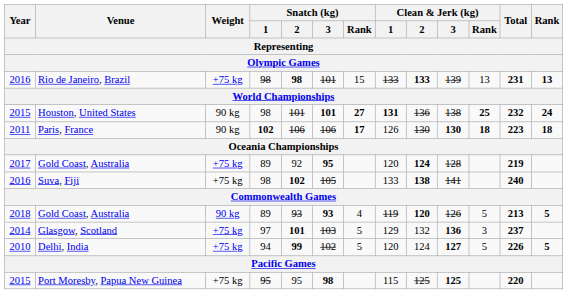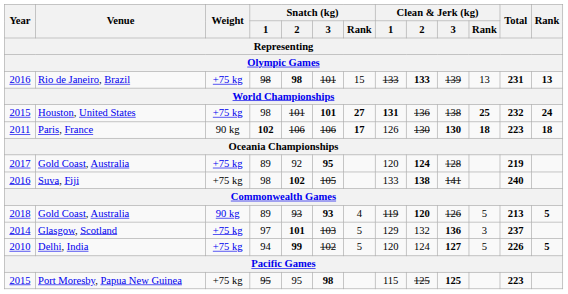 <table class = "wikitable" style="text-align:center;">
 <tr>
 <th rowspan=2 width=40>Year</th>
 <th rowspan=2 width=250>Venue</th>
 <th rowspan=2 width=60>Weight</th>
 <th colspan=4>Snatch (kg)</th>
 <th colspan=4>Clean & Jerk (kg)</th>
 <th rowspan=2 width=40>Total</th>
 <th rowspan=2 width=40>Rank</th>
 </tr>
 <tr>
 <th width=40>1</th>
 <th width=40>2</th>
 <th width=40>3</th>
 <th width=40>Rank</th>
 <th width=40>1</th>
 <th width=40>2</th>
 <th width=40>3</th>
 <th width=40>Rank</th>
 </tr>
 <tr>
 <th colspan=13>Representing </th>
 </tr>
 <tr>
 <th colspan=13><a href='#'>Olympic Games</a></th>
 </tr>
 <tr>
 <td><a href='#'>2016</a></td>
 <td align=left> <a href='#'>Rio de Janeiro</a>, <a href='#'>Brazil</a></td>
 <td><a href='#'>+75 kg</a></td>
 <td><s>98</s></td>
 <td><strong>98</strong></td>
 <td><s>101</s></td>
 <td>15</td>
 <td><s>133</s></td>
 <td><strong>133</strong></td>
 <td><s>139</s></td>
 <td>13</td>
 <td><strong>231</strong></td>
 <td><strong>13</strong></td>
 </tr>
 <tr>
 <th colspan=13><a href='#'>World Championships</a></th>
 </tr>
 <tr>
 <td><a href='#'>2015</a></td>
 <td align=left> <a href='#'>Houston</a>, <a href='#'>United States</a></td>
-<td>90 kg</td>
+<td><a href='#'>+75 kg</a></td>
 <td>98</td>
 <td><s>101</s></td>
 <td><strong>101</strong></td>
 <td><strong>27</strong></td>
 <td><strong>131</strong></td>
 <td><s>136</s></td>
 <td><s>138</s></td>
 <td><strong>25</strong></td>
 <td><strong>232</strong></td>
 <td><strong>24</strong></td>
 </tr>
 <tr>
 <td><a href='#'>2011</a></td>
 <td align=left> <a href='#'>Paris</a>, <a href='#'>France</a></td>
 <td>90 kg</td>
 <td><strong>102</strong></td>
 <td><s>106</s></td>
 <td><s>106</s></td>
 <td><strong>17</strong></td>
 <td>126</td>
 <td><s>130</s></td>
 <td><strong>130</strong></td>
 <td><strong>18</strong></td>
 <td><strong>223</strong></td>
 <td><strong>18</strong></td>
 </tr>
 <tr>
 <th colspan=13>Oceania Championships</th>
 </tr>
 <tr>
 <td><a href='#'>2017</a></td>
 <td align=left> <a href='#'>Gold Coast</a>, <a href='#'>Australia</a></td>
 <td><a href='#'>+75 kg</a></td>
 <td>89</td>
 <td>92</td>
 <td><strong>95</strong></td>
 <td><strong></strong></td>
 <td>120</td>
 <td><strong>124</strong></td>
 <td><s>128</s></td>
 <td><strong></strong></td>
 <td><strong>219</strong></td>
 <td><strong></strong></td>
 </tr>
 <tr>
 <td><a href='#'>2016</a></td>
 <td align=left> <a href='#'>Suva</a>, <a href='#'>Fiji</a></td>
 <td>+75 kg</td>
 <td>98</td>
 <td><strong>102</strong></td>
 <td><s>105</s></td>
 <td><strong></strong></td>
 <td>133</td>
 <td><strong>138</strong></td>
 <td><s>141</s></td>
 <td><strong></strong></td>
 <td><strong>240</strong></td>
 <td><strong></strong></td>
 </tr>
 <tr>
 <th colspan=13><a href='#'>Commonwealth Games</a></th>
 </tr>
 <tr>
 <td><a href='#'>2018</a></td>
 <td align=left> <a href='#'>Gold Coast</a>, <a href='#'>Australia</a></td>
 <td><a href='#'>90 kg</a></td>
 <td>89</td>
 <td><s>93</s></td>
 <td><strong>93</strong></td>
 <td>4</td>
 <td><s>119</s></td>
 <td><strong>120</strong></td>
 <td><s>126</s></td>
 <td>5</td>
 <td><strong>213</strong></td>
 <td><strong>5</strong></td>
 </tr>
 <tr>
 <td><a href='#'>2014</a></td>
 <td align=left> <a href='#'>Glasgow</a>, <a href='#'>Scotland</a></td>
 <td><a href='#'>+75 kg</a></td>
 <td>97</td>
 <td><strong>101</strong></td>
 <td><s>103</s></td>
 <td>5</td>
 <td>129</td>
 <td>132</td>
 <td><strong>136</strong></td>
 <td>3</td>
 <td><strong>237</strong></td>
 <td><strong></strong></td>
 </tr>
 <tr>
 <td><a href='#'>2010</a></td>
 <td align=left> <a href='#'>Delhi</a>, <a href='#'>India</a></td>
 <td><a href='#'>+75 kg</a></td>
 <td>94</td>
 <td><strong>99</strong></td>
 <td><s>102</s></td>
 <td>5</td>
 <td>120</td>
 <td>124</td>
 <td><strong>127</strong></td>
 <td>5</td>
 <td><strong>226</strong></td>
 <td><strong>5</strong></td>
 </tr>
 <tr>
 <th colspan=13><a href='#'>Pacific Games</a></th>
 </tr>
 <tr>
 <td><a href='#'>2015</a></td>
 <td align=left> <a href='#'>Port Moresby</a>, <a href='#'>Papua New Guinea</a></td>
 <td>+75 kg</td>
 <td><s>95</s></td>
 <td>95</td>
 <td><strong>98</strong></td>
 <td><strong></strong></td>
 <td>115</td>
 <td><s>125</s></td>
 <td><strong>125</strong></td>
 <td><strong></strong></td>
-<td><strong>220</strong></td>
+<td><strong>223</strong></td>
 <td><strong></strong></td>
 </tr>
 </table>
